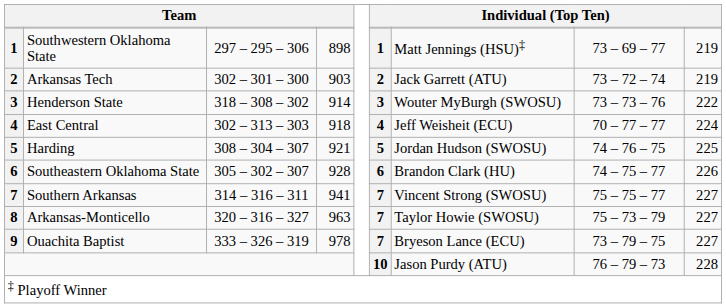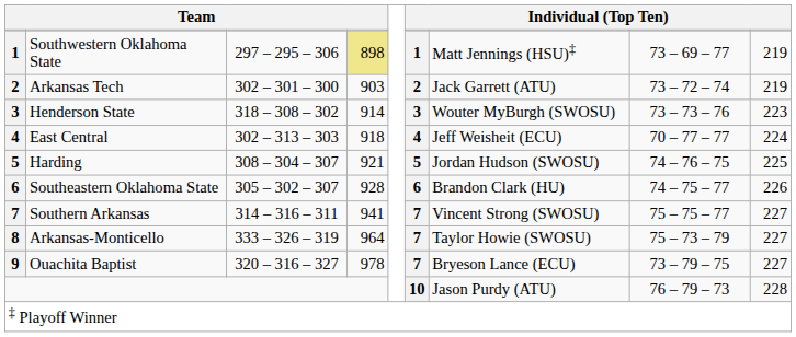 <table class="wikitable">
 <tr>
 <th colspan=4>Team</th>
 <td rowspan=12 width=10 bgcolor=#ffffff></td>
 <th colspan=4>Individual (Top Ten)</th>
 </tr>
 <tr height=0>
 <td style="padding:0" width=20></td>
 <td style="padding:0" width=200></td>
 <td style="padding:0" width=120></td>
 <td style="padding:0" width=40></td>
 <td style="padding:0" width=20></td>
 <td style="padding:0" width=200></td>
 <td style="padding:0" width=120></td>
 <td style="padding:0" width=40></td>
 </tr>
 <tr>
 <th>1</th>
 <td>Southwestern Oklahoma State</td>
 <td align=center>297 – 295 – 306</td>
-<td align=right>898</td>
+<td align=right style="background: khaki;">898</td>
 <th>1</th>
 <td>Matt Jennings (HSU)<sup>‡</sup></td>
 <td align=center>73 – 69 – 77</td>
 <td align=right>219</td>
 </tr>
 <tr>
 <th>2</th>
 <td>Arkansas Tech</td>
 <td align=center>302 – 301 – 300</td>
 <td align=right>903</td>
 <th>2</th>
 <td>Jack Garrett (ATU)</td>
 <td align=center>73 – 72 – 74</td>
 <td align=right>219</td>
 </tr>
 <tr>
 <th>3</th>
 <td>Henderson State</td>
 <td align=center>318 – 308 – 302</td>
 <td align=right>914</td>
 <th>3</th>
 <td>Wouter MyBurgh (SWOSU)</td>
 <td align=center>73 – 73 – 76</td>
-<td align=right>222</td>
+<td align=right>223</td>
 </tr>
 <tr>
 <th>4</th>
 <td>East Central</td>
 <td align=center>302 – 313 – 303</td>
 <td align=right>918</td>
 <th>4</th>
 <td>Jeff Weisheit (ECU)</td>
 <td align=center>70 – 77 – 77</td>
 <td align=right>224</td>
 </tr>
 <tr>
 <th>5</th>
 <td>Harding</td>
 <td align=center>308 – 304 – 307</td>
 <td align=right>921</td>
 <th>5</th>
 <td>Jordan Hudson (SWOSU)</td>
 <td align=center>74 – 76 – 75</td>
 <td align=right>225</td>
 </tr>
 <tr>
 <th>6</th>
 <td>Southeastern Oklahoma State</td>
 <td align=center>305 – 302 – 307</td>
 <td align=right>928</td>
 <th>6</th>
 <td>Brandon Clark (HU)</td>
 <td align=center>74 – 75 – 77</td>
 <td align=right>226</td>
 </tr>
 <tr>
 <th>7</th>
 <td>Southern Arkansas</td>
 <td align=center>314 – 316 – 311</td>
 <td align=right>941</td>
 <th>7</th>
 <td>Vincent Strong (SWOSU)</td>
 <td align=center>75 – 75 – 77</td>
 <td align=right>227</td>
 </tr>
 <tr>
 <th>8</th>
 <td>Arkansas-Monticello</td>
-<td align=center>320 – 316 – 327</td>
-<td align=right>963</td>
+<td align=center>333 – 326 – 319</td>
+<td align=right>964</td>
 <th>7</th>
 <td>Taylor Howie (SWOSU)</td>
 <td align=center>75 – 73 – 79</td>
 <td align=right>227</td>
 </tr>
 <tr>
 <th>9</th>
 <td>Ouachita Baptist</td>
-<td align=center>333 – 326 – 319</td>
+<td align=center>320 – 316 – 327</td>
 <td align=right>978</td>
 <th>7</th>
 <td>Bryeson Lance (ECU)</td>
 <td align=center>73 – 79 – 75</td>
 <td align=right>227</td>
 </tr>
 <tr>
 <td colspan=4></td>
 <th>10</th>
 <td>Jason Purdy (ATU)</td>
 <td align=center>76 – 79 – 73</td>
 <td align=right>228</td>
 </tr>
 <tr>
 <td colspan=9 bgcolor=#ffffff><sup>‡</sup> Playoff Winner</td>
 </tr>
 </table>
